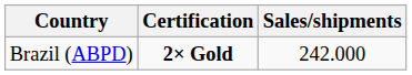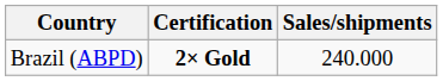 <table class="wikitable">
 <tr>
 <th align="left">Country</th>
 <th align="left">Certification</th>
 <th align="left">Sales/shipments</th>
 </tr>
 <tr>
 <td align="left">Brazil (<a href='#'>ABPD</a>)</td>
 <td style="text-align:center;"><strong>2× Gold</strong></td>
-<td style="text-align:center;">242.000</td>
+<td style="text-align:center;">240.000</td>
 </tr>
 </table>
